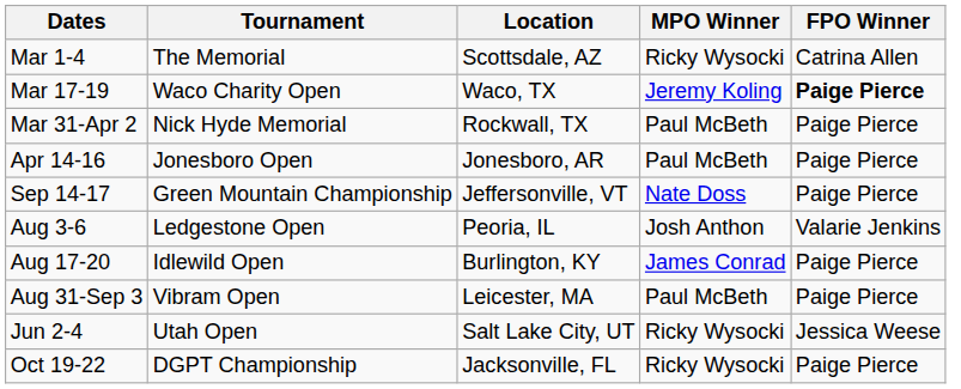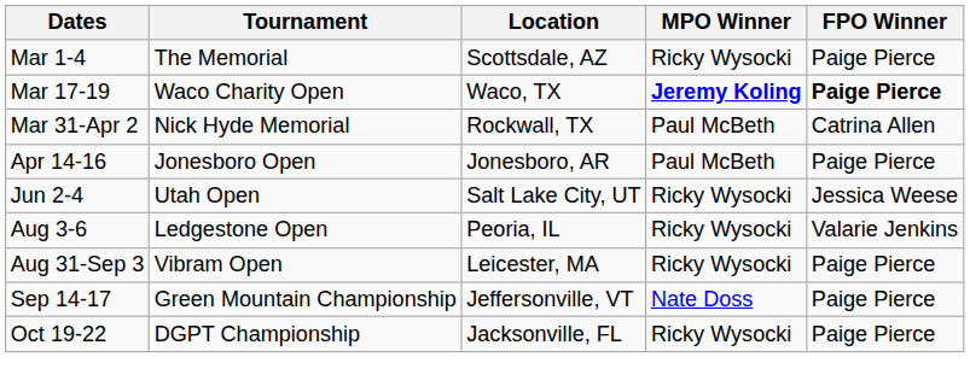 <table class="wikitable">
 <tr>
 <th>Dates</th>
 <th>Tournament</th>
 <th>Location</th>
 <th>MPO Winner</th>
 <th>FPO Winner</th>
 </tr>
 <tr>
 <td>Mar 1-4</td>
 <td>The Memorial</td>
 <td>Scottsdale, AZ</td>
 <td> Ricky Wysocki</td>
-<td> Catrina Allen</td>
+<td> Paige Pierce</td>
 </tr>
 <tr>
 <td>Mar 17-19</td>
 <td>Waco Charity Open</td>
 <td>Waco, TX</td>
-<td> <a href='#'>Jeremy Koling</a></td>
+<td><strong> <a href='#'>Jeremy Koling</a></strong></td>
 <td><strong> Paige Pierce</strong></td>
 </tr>
 <tr>
 <td>Mar 31-Apr 2</td>
 <td>Nick Hyde Memorial</td>
 <td>Rockwall, TX</td>
 <td> Paul McBeth</td>
-<td> Paige Pierce</td>
+<td> Catrina Allen</td>
 </tr>
 <tr>
 <td>Apr 14-16</td>
 <td>Jonesboro Open</td>
 <td>Jonesboro, AR</td>
-<td> Paul McBeth</td>
-<td> Paige Pierce</td>
-</tr>
-<tr>
-<td>Sep 14-17</td>
-<td>Green Mountain Championship</td>
-<td>Jeffersonville, VT</td>
-<td> <a href='#'>Nate Doss</a></td>
-<td> Paige Pierce</td>
-</tr>
-<tr>
-<td>Aug 3-6</td>
-<td>Ledgestone Open</td>
-<td>Peoria, IL</td>
-<td> Josh Anthon</td>
-<td> Valarie Jenkins</td>
-</tr>
-<tr>
-<td>Aug 17-20</td>
-<td>Idlewild Open</td>
-<td>Burlington, KY</td>
-<td> <a href='#'>James Conrad</a></td>
-<td> Paige Pierce</td>
-</tr>
-<tr>
-<td>Aug 31-Sep 3</td>
-<td>Vibram Open</td>
-<td>Leicester, MA</td>
 <td> Paul McBeth</td>
 <td> Paige Pierce</td>
 </tr>
 <tr>
 <td>Jun 2-4</td>
 <td>Utah Open</td>
 <td>Salt Lake City, UT</td>
 <td> Ricky Wysocki</td>
 <td> Jessica Weese</td>
 </tr>
 <tr>
+<td>Aug 3-6</td>
+<td>Ledgestone Open</td>
+<td>Peoria, IL</td>
+<td> Ricky Wysocki</td>
+<td> Valarie Jenkins</td>
+</tr>
+<tr>
+<td>Aug 31-Sep 3</td>
+<td>Vibram Open</td>
+<td>Leicester, MA</td>
+<td> Ricky Wysocki</td>
+<td> Paige Pierce</td>
+</tr>
+<tr>
+<td>Sep 14-17</td>
+<td>Green Mountain Championship</td>
+<td>Jeffersonville, VT</td>
+<td> <a href='#'>Nate Doss</a></td>
+<td> Paige Pierce</td>
+</tr>
+<tr>
 <td>Oct 19-22</td>
 <td>DGPT Championship</td>
 <td>Jacksonville, FL</td>
 <td> Ricky Wysocki</td>
 <td> Paige Pierce</td>
 </tr>
 </table>
